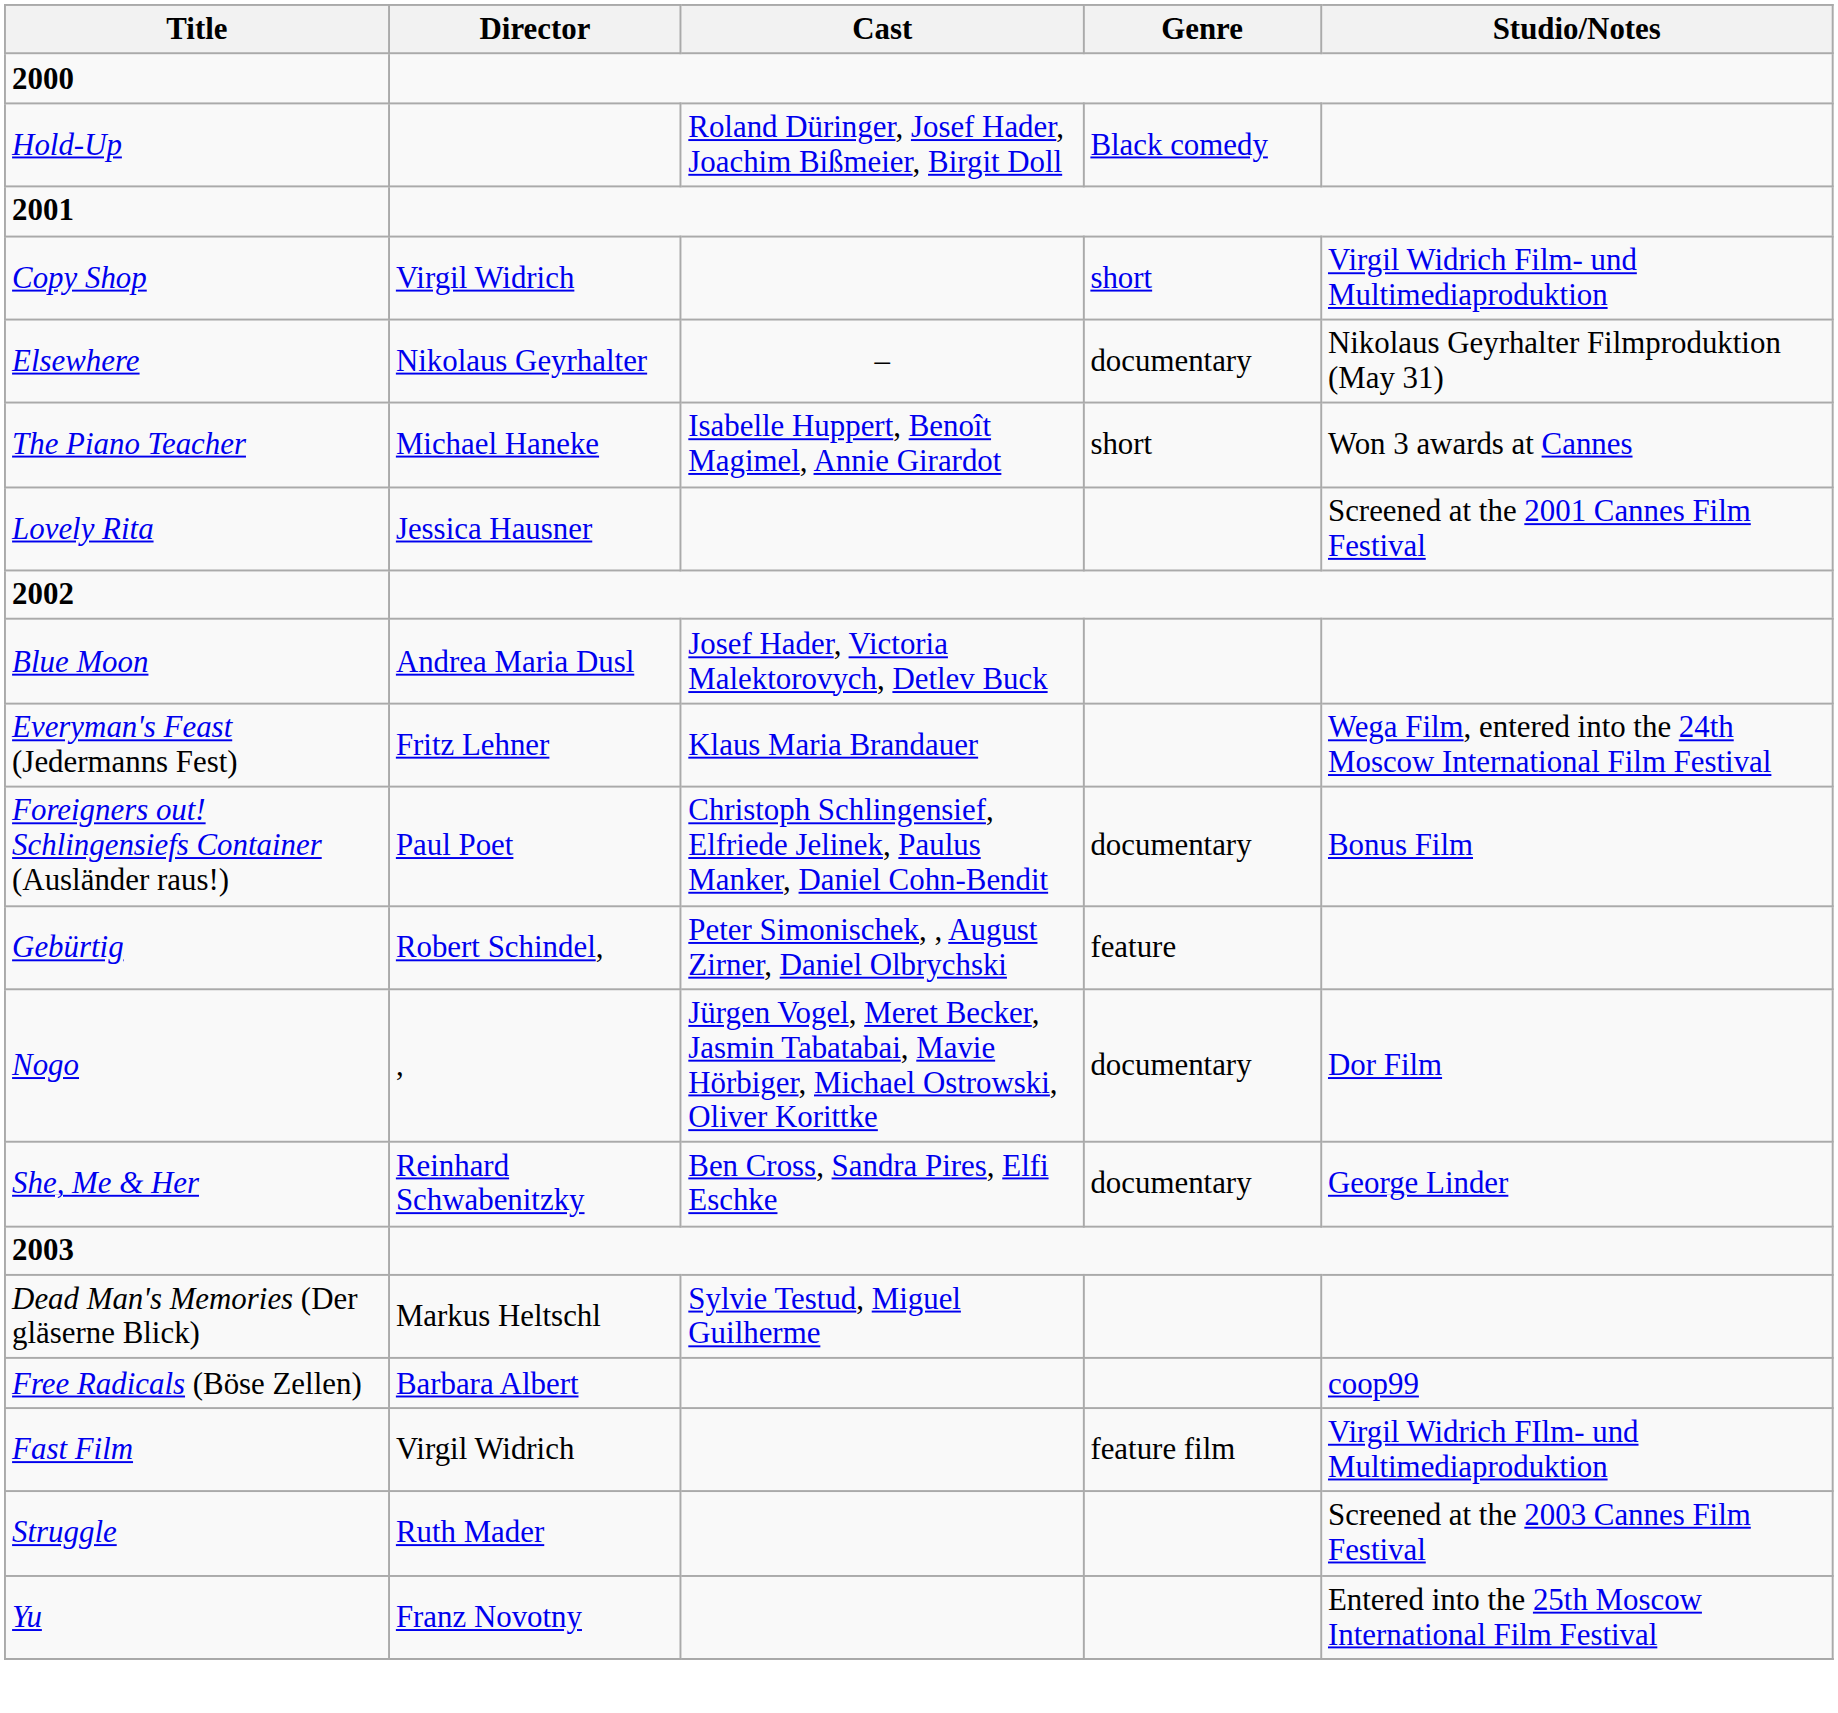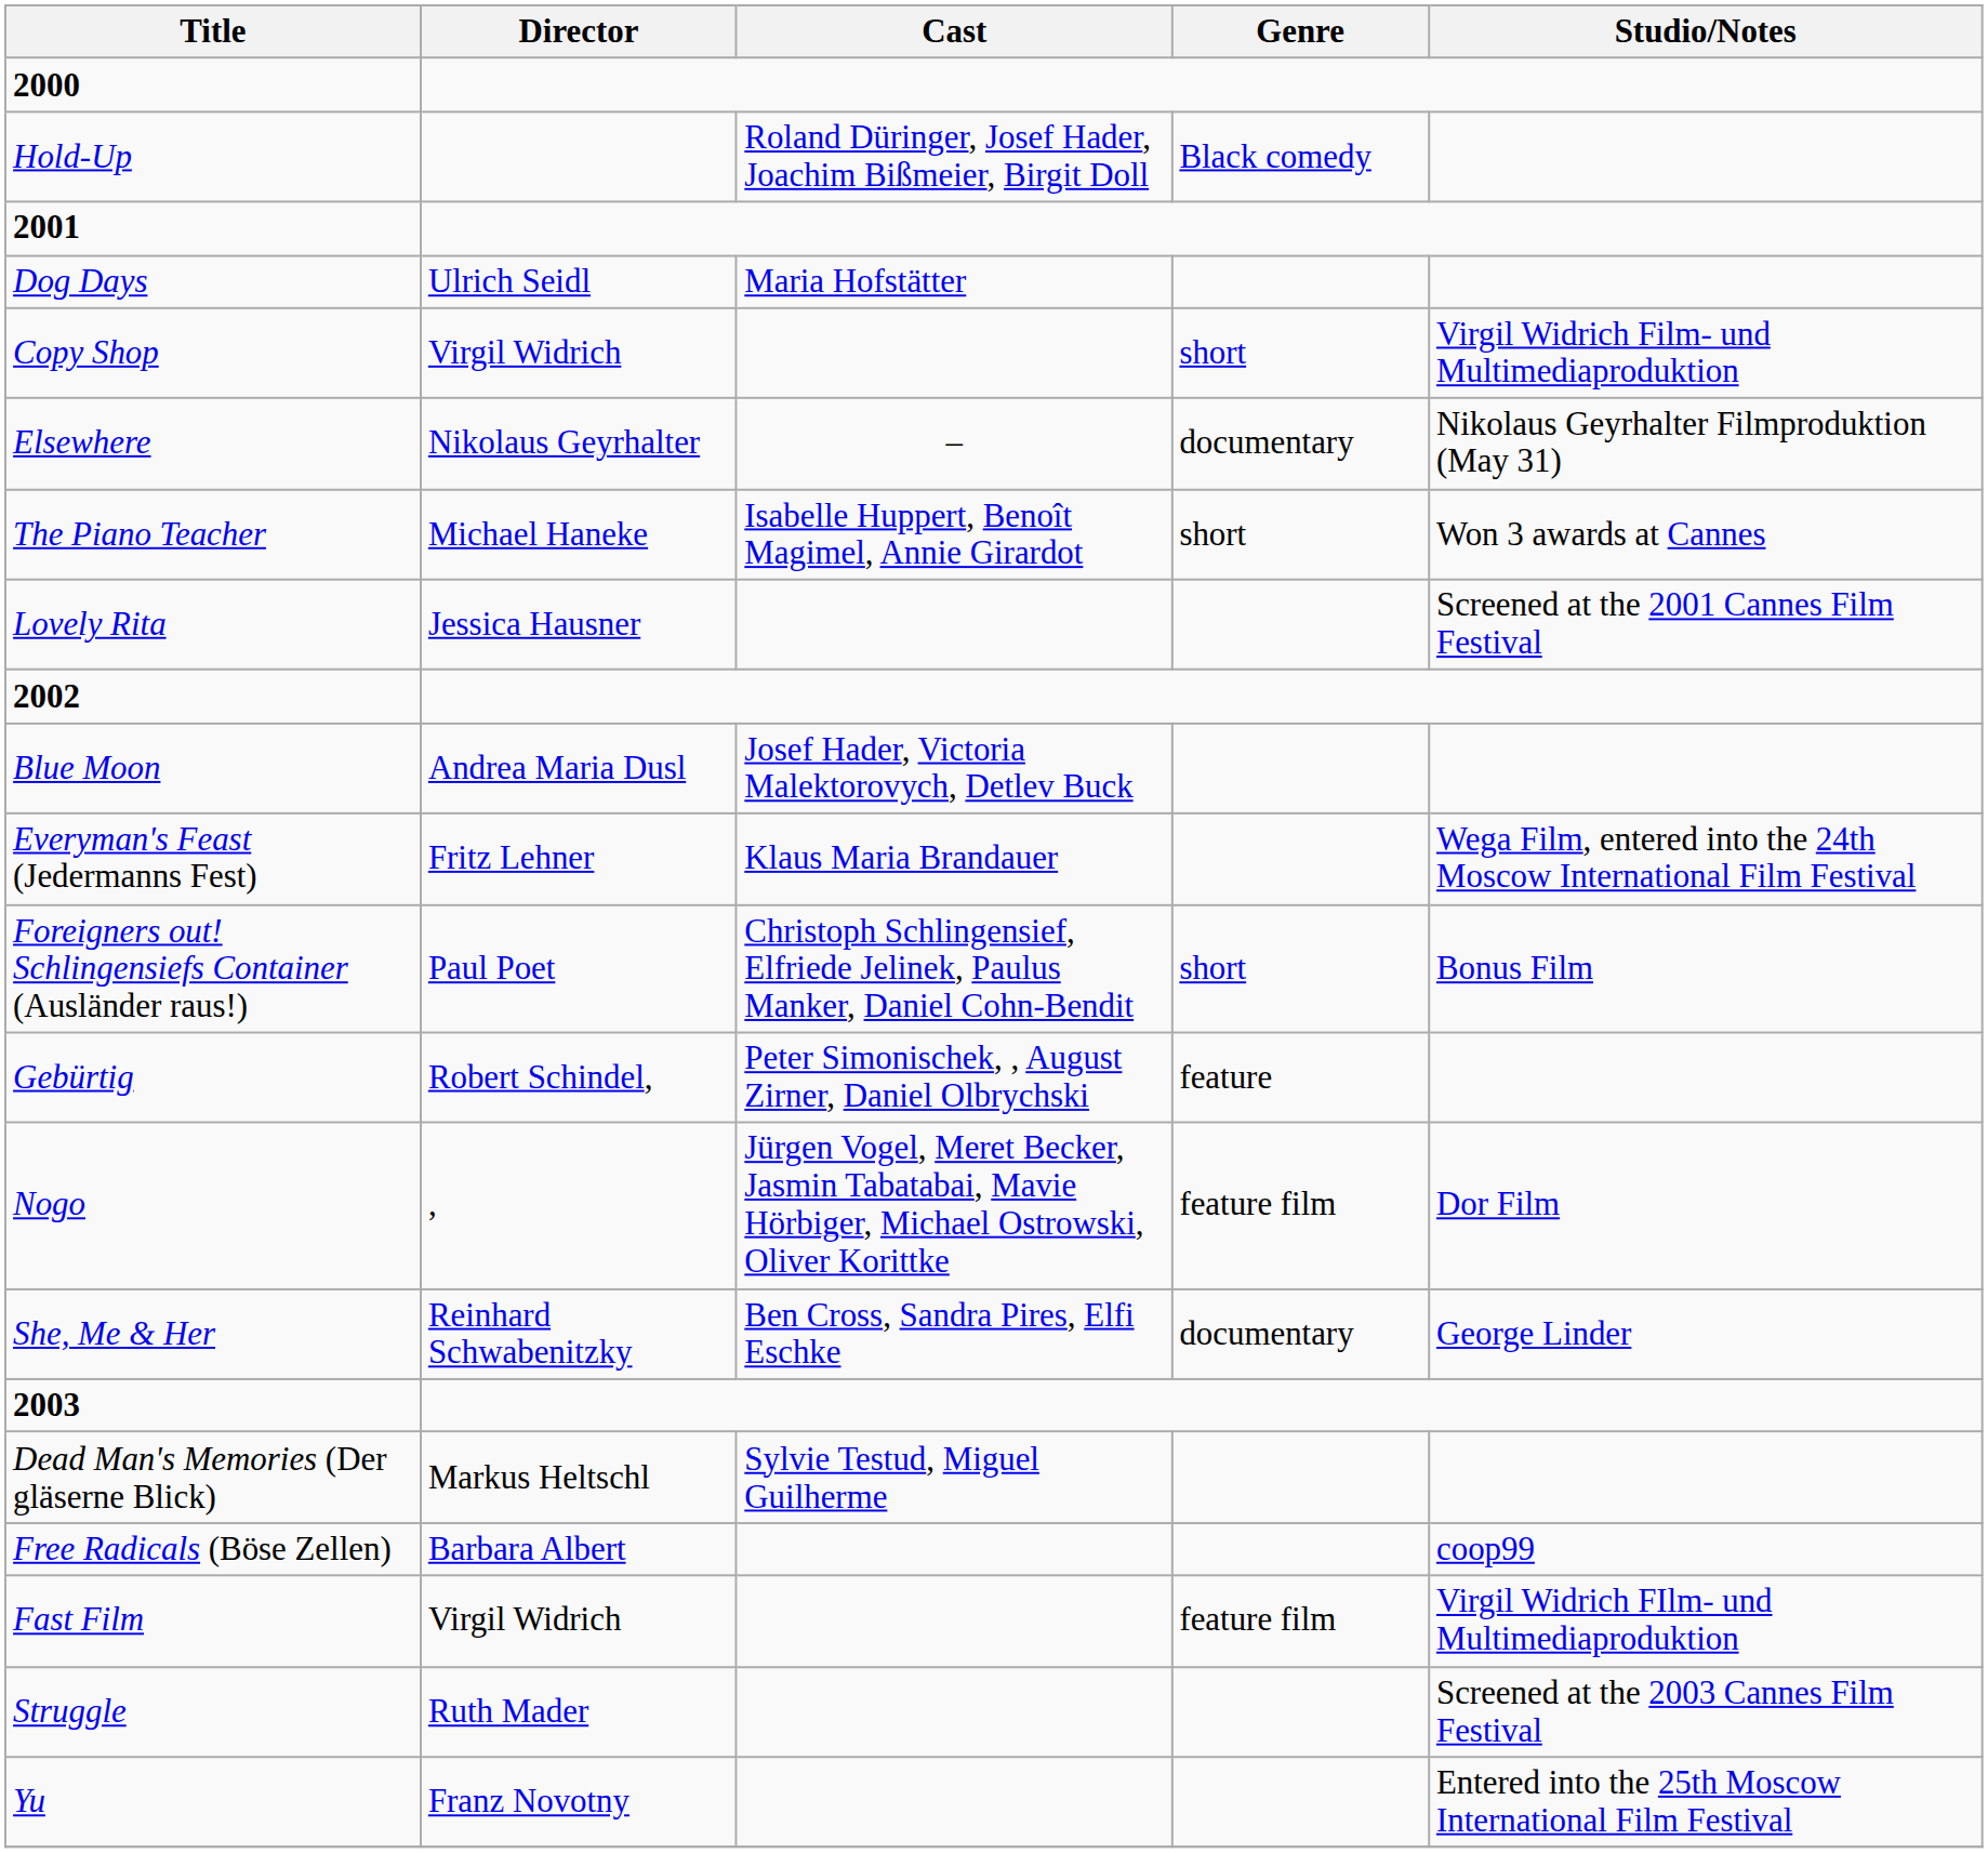 <table class="wikitable" width= "75%">
 <tr>
 <th width=21%>Title</th>
 <th width=16%>Director</th>
 <th width=22%>Cast</th>
 <th width=13%>Genre</th>
 <th width=28%>Studio/Notes</th>
 </tr>
 <tr>
 <td><strong>2000</strong></td>
 </tr>
 <tr>
 <td><em><a href='#'>Hold-Up</a></em></td>
 <td></td>
 <td><a href='#'>Roland Düringer</a>, <a href='#'>Josef Hader</a>, <a href='#'>Joachim Bißmeier</a>, <a href='#'>Birgit Doll</a></td>
 <td><a href='#'>Black comedy</a></td>
 <td></td>
 </tr>
 <tr>
 <td><strong>2001</strong></td>
+</tr>
+<tr>
+<td><em><a href='#'>Dog Days</a></em></td>
+<td><a href='#'>Ulrich Seidl</a></td>
+<td><a href='#'>Maria Hofstätter</a></td>
+<td></td>
+<td></td>
 </tr>
 <tr>
 <td><em><a href='#'>Copy Shop</a></em></td>
 <td><a href='#'>Virgil Widrich</a></td>
 <td></td>
 <td><a href='#'>short</a></td>
 <td><a href='#'>Virgil Widrich Film- und Multimediaproduktion</a></td>
 </tr>
 <tr>
 <td><em><a href='#'>Elsewhere</a></em></td>
 <td><a href='#'>Nikolaus Geyrhalter</a></td>
 <td align=center>–</td>
 <td>documentary</td>
 <td>Nikolaus Geyrhalter Filmproduktion (May 31)</td>
 </tr>
 <tr>
 <td><em><a href='#'>The Piano Teacher</a></em></td>
 <td><a href='#'>Michael Haneke</a></td>
 <td><a href='#'>Isabelle Huppert</a>, <a href='#'>Benoît Magimel</a>, <a href='#'>Annie Girardot</a></td>
 <td>short</td>
 <td>Won 3 awards at <a href='#'>Cannes</a></td>
 </tr>
 <tr>
 <td><em><a href='#'>Lovely Rita</a></em></td>
 <td><a href='#'>Jessica Hausner</a></td>
 <td></td>
 <td></td>
 <td>Screened at the <a href='#'>2001 Cannes Film Festival</a></td>
 </tr>
 <tr>
 <td><strong>2002</strong></td>
 </tr>
 <tr>
 <td><em><a href='#'>Blue Moon</a></em></td>
 <td><a href='#'>Andrea Maria Dusl</a></td>
 <td><a href='#'>Josef Hader</a>, <a href='#'>Victoria Malektorovych</a>, <a href='#'>Detlev Buck</a></td>
 <td></td>
 <td></td>
 </tr>
 <tr>
 <td><em><a href='#'>Everyman's Feast</a></em> (Jedermanns Fest)</td>
 <td><a href='#'>Fritz Lehner</a></td>
 <td><a href='#'>Klaus Maria Brandauer</a></td>
 <td></td>
 <td><a href='#'>Wega Film</a>, entered into the <a href='#'>24th Moscow International Film Festival</a></td>
 </tr>
 <tr>
 <td><em><a href='#'>Foreigners out! Schlingensiefs Container</a></em> (Ausländer raus!)</td>
 <td><a href='#'>Paul Poet</a></td>
 <td><a href='#'>Christoph Schlingensief</a>, <a href='#'>Elfriede Jelinek</a>, <a href='#'>Paulus Manker</a>, <a href='#'>Daniel Cohn-Bendit</a></td>
-<td>documentary</td>
+<td><a href='#'>short</a></td>
 <td><a href='#'>Bonus Film</a></td>
 </tr>
 <tr>
 <td><em><a href='#'>Gebürtig</a></em></td>
 <td><a href='#'>Robert Schindel</a>, </td>
 <td><a href='#'>Peter Simonischek</a>, , <a href='#'>August Zirner</a>, <a href='#'>Daniel Olbrychski</a></td>
 <td>feature</td>
 <td></td>
 </tr>
 <tr>
 <td><em><a href='#'>Nogo</a></em></td>
 <td>, </td>
 <td><a href='#'>Jürgen Vogel</a>, <a href='#'>Meret Becker</a>, <a href='#'>Jasmin Tabatabai</a>, <a href='#'>Mavie Hörbiger</a>, <a href='#'>Michael Ostrowski</a>, <a href='#'>Oliver Korittke</a></td>
-<td>documentary</td>
+<td>feature film</td>
 <td><a href='#'>Dor Film</a></td>
 </tr>
 <tr>
 <td><em><a href='#'>She, Me & Her</a></em></td>
 <td><a href='#'>Reinhard Schwabenitzky</a></td>
 <td><a href='#'>Ben Cross</a>, <a href='#'>Sandra Pires</a>, <a href='#'>Elfi Eschke</a></td>
 <td>documentary</td>
 <td><a href='#'>George Linder</a></td>
 </tr>
 <tr>
 <td><strong>2003</strong></td>
 </tr>
 <tr>
 <td><em>Dead Man's Memories</em> (Der gläserne Blick)</td>
 <td>Markus Heltschl</td>
 <td><a href='#'>Sylvie Testud</a>, <a href='#'>Miguel Guilherme</a></td>
 <td></td>
 <td></td>
 </tr>
 <tr>
 <td><em><a href='#'>Free Radicals</a></em> (Böse Zellen)</td>
 <td><a href='#'>Barbara Albert</a></td>
 <td></td>
 <td></td>
 <td><a href='#'>coop99</a></td>
 </tr>
 <tr>
 <td><em><a href='#'>Fast Film</a></em></td>
 <td>Virgil Widrich</td>
 <td></td>
 <td>feature film</td>
 <td><a href='#'>Virgil Widrich FIlm- und Multimediaproduktion</a></td>
 </tr>
 <tr>
 <td><em><a href='#'>Struggle</a></em></td>
 <td><a href='#'>Ruth Mader</a></td>
 <td></td>
 <td></td>
 <td>Screened at the <a href='#'>2003 Cannes Film Festival</a></td>
 </tr>
 <tr>
 <td><em><a href='#'>Yu</a></em></td>
 <td><a href='#'>Franz Novotny</a></td>
 <td></td>
 <td></td>
 <td>Entered into the <a href='#'>25th Moscow International Film Festival</a></td>
 </tr>
 <tr>
 </tr>
 </table>
